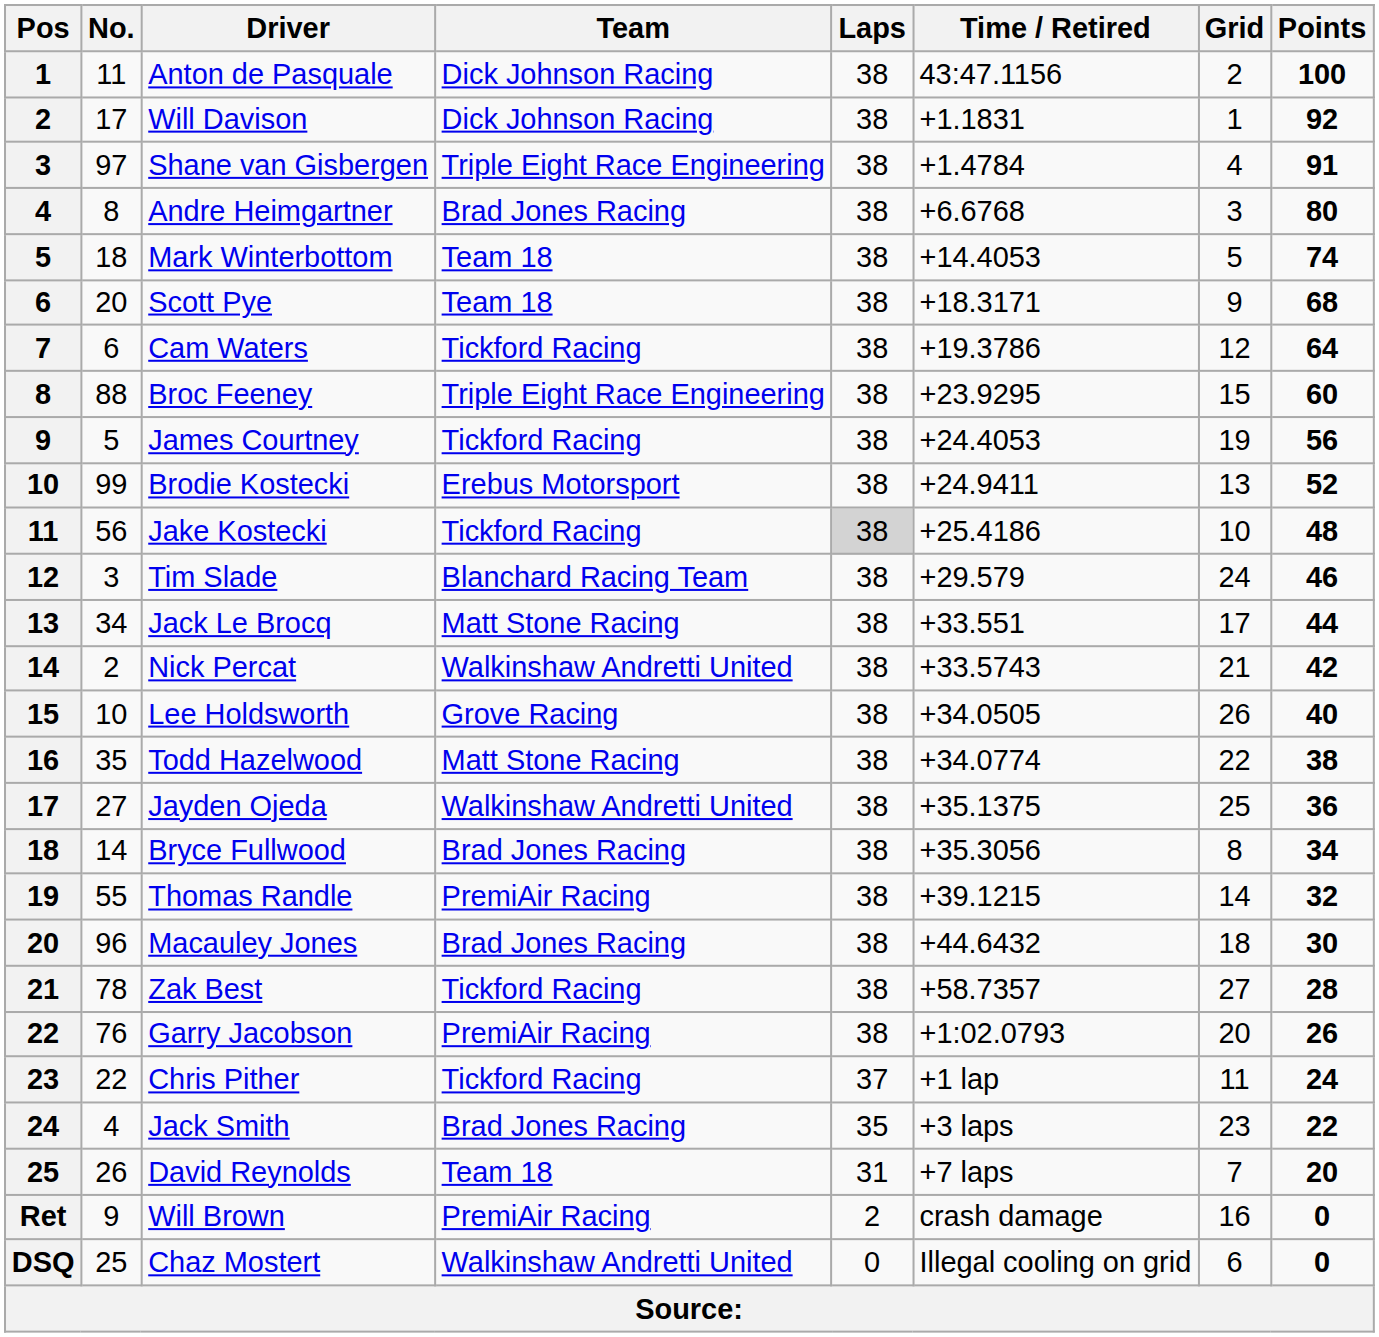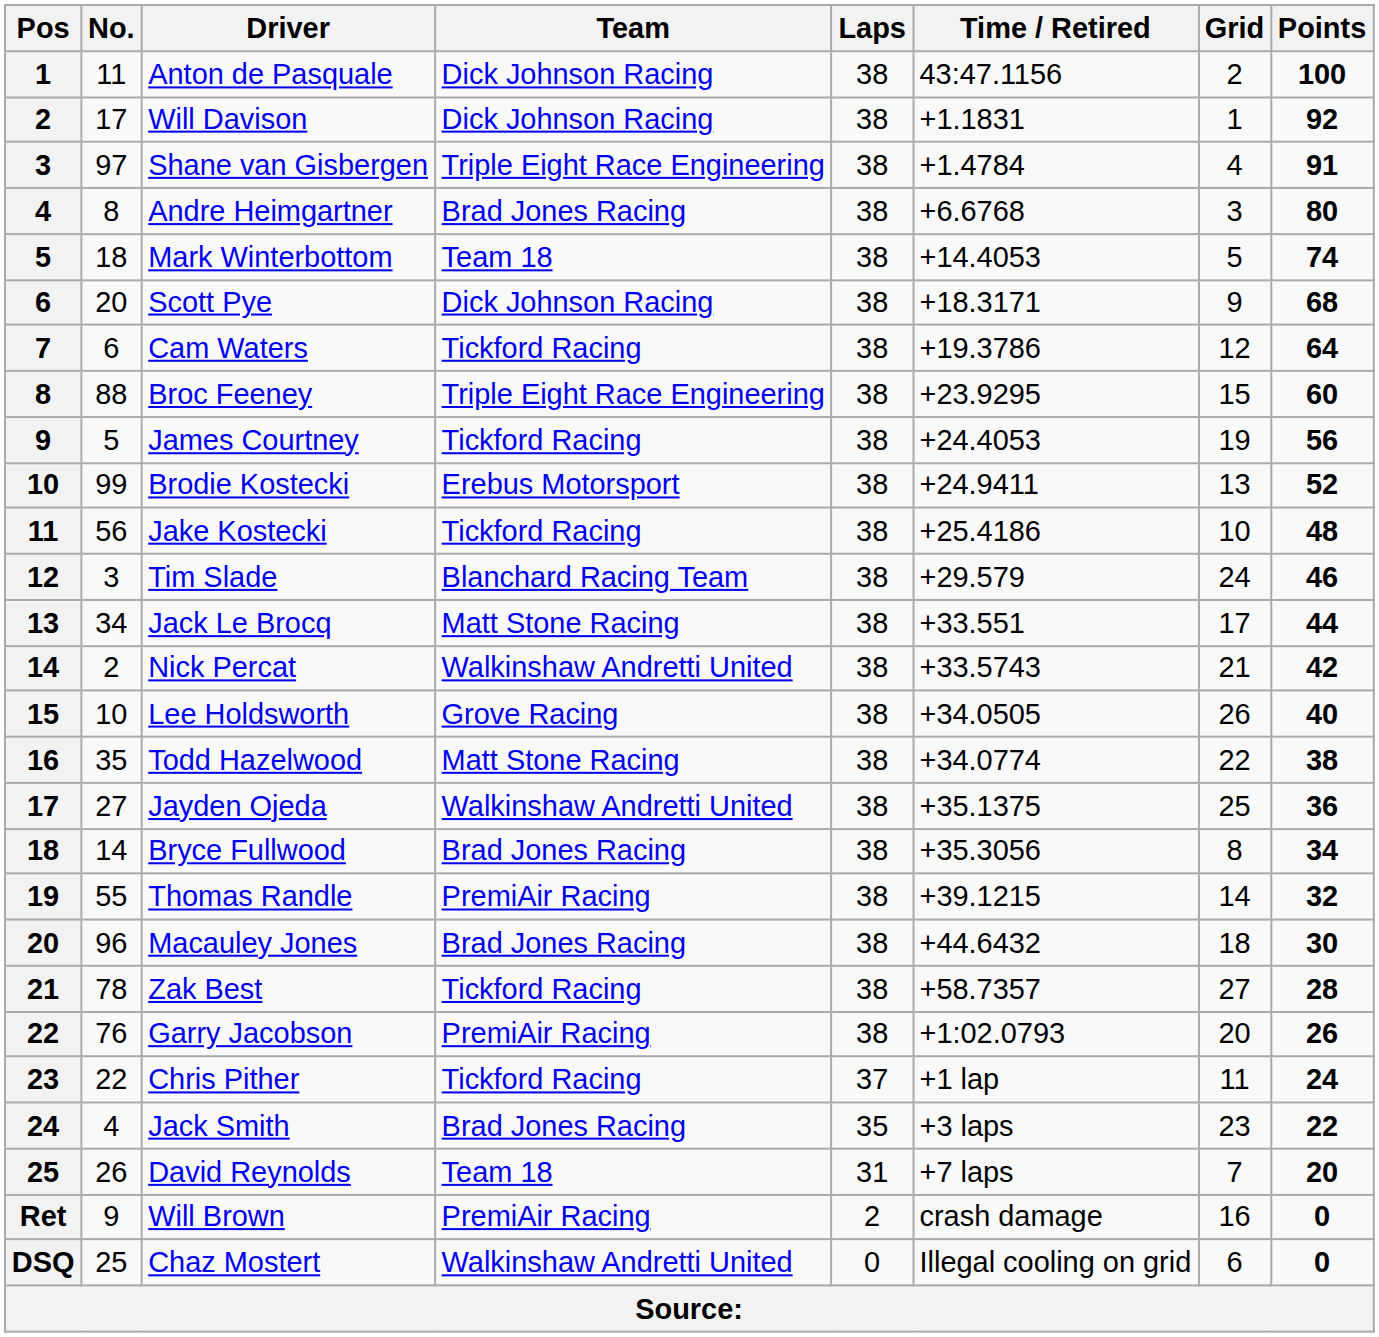 <table class="wikitable" style="font-size:90%;">
 <tr>
 <th>Pos</th>
 <th>No.</th>
 <th>Driver</th>
 <th>Team</th>
 <th>Laps</th>
 <th>Time / Retired</th>
 <th>Grid</th>
 <th>Points</th>
 </tr>
 <tr>
 <th>1</th>
 <td align="center">11</td>
 <td> <a href='#'>Anton de Pasquale</a></td>
 <td><a href='#'>Dick Johnson Racing</a></td>
 <td align="center">38</td>
 <td>43:47.1156</td>
 <td align="center">2</td>
 <td align="center"><strong>100</strong></td>
 </tr>
 <tr>
 <th>2</th>
 <td align="center">17</td>
 <td> <a href='#'>Will Davison</a></td>
 <td><a href='#'>Dick Johnson Racing</a></td>
 <td align="center">38</td>
 <td>+1.1831</td>
 <td align="center">1</td>
 <td align="center"><strong>92</strong></td>
 </tr>
 <tr>
 <th>3</th>
 <td align="center">97</td>
 <td> <a href='#'>Shane van Gisbergen</a></td>
 <td><a href='#'>Triple Eight Race Engineering</a></td>
 <td align="center">38</td>
 <td>+1.4784</td>
 <td align="center">4</td>
 <td align="center"><strong>91</strong></td>
 </tr>
 <tr>
 <th>4</th>
 <td align="center">8</td>
 <td> <a href='#'>Andre Heimgartner</a></td>
 <td><a href='#'>Brad Jones Racing</a></td>
 <td align="center">38</td>
 <td>+6.6768</td>
 <td align="center">3</td>
 <td align="center"><strong>80</strong></td>
 </tr>
 <tr>
 <th>5</th>
 <td align="center">18</td>
 <td> <a href='#'>Mark Winterbottom</a></td>
 <td><a href='#'>Team 18</a></td>
 <td align="center">38</td>
 <td>+14.4053</td>
 <td align="center">5</td>
 <td align="center"><strong>74</strong></td>
 </tr>
 <tr>
 <th>6</th>
 <td align="center">20</td>
 <td> <a href='#'>Scott Pye</a></td>
-<td><a href='#'>Team 18</a></td>
+<td><a href='#'>Dick Johnson Racing</a></td>
 <td align="center">38</td>
 <td>+18.3171</td>
 <td align="center">9</td>
 <td align="center"><strong>68</strong></td>
 </tr>
 <tr>
 <th>7</th>
 <td align="center">6</td>
 <td> <a href='#'>Cam Waters</a></td>
 <td><a href='#'>Tickford Racing</a></td>
 <td align="center">38</td>
 <td>+19.3786</td>
 <td align="center">12</td>
 <td align="center"><strong>64</strong></td>
 </tr>
 <tr>
 <th>8</th>
 <td align="center">88</td>
 <td> <a href='#'>Broc Feeney</a></td>
 <td><a href='#'>Triple Eight Race Engineering</a></td>
 <td align="center">38</td>
 <td>+23.9295</td>
 <td align="center">15</td>
 <td align="center"><strong>60</strong></td>
 </tr>
 <tr>
 <th>9</th>
 <td align="center">5</td>
 <td> <a href='#'>James Courtney</a></td>
 <td><a href='#'>Tickford Racing</a></td>
 <td align="center">38</td>
 <td>+24.4053</td>
 <td align="center">19</td>
 <td align="center"><strong>56</strong></td>
 </tr>
 <tr>
 <th>10</th>
 <td align="center">99</td>
 <td> <a href='#'>Brodie Kostecki</a></td>
 <td><a href='#'>Erebus Motorsport</a></td>
 <td align="center">38</td>
 <td>+24.9411</td>
 <td align="center">13</td>
 <td align="center"><strong>52</strong></td>
 </tr>
 <tr>
 <th>11</th>
 <td align="center">56</td>
 <td> <a href='#'>Jake Kostecki</a></td>
 <td><a href='#'>Tickford Racing</a></td>
-<td align="center" style="background: lightgrey;">38</td>
+<td align="center">38</td>
 <td>+25.4186</td>
 <td align="center">10</td>
 <td align="center"><strong>48</strong></td>
 </tr>
 <tr>
 <th>12</th>
 <td align="center">3</td>
 <td> <a href='#'>Tim Slade</a></td>
 <td><a href='#'>Blanchard Racing Team</a></td>
 <td align="center">38</td>
 <td>+29.579</td>
 <td align="center">24</td>
 <td align="center"><strong>46</strong></td>
 </tr>
 <tr>
 <th>13</th>
 <td align="center">34</td>
 <td> <a href='#'>Jack Le Brocq</a></td>
 <td><a href='#'>Matt Stone Racing</a></td>
 <td align="center">38</td>
 <td>+33.551</td>
 <td align="center">17</td>
 <td align="center"><strong>44</strong></td>
 </tr>
 <tr>
 <th>14</th>
 <td align="center">2</td>
 <td> <a href='#'>Nick Percat</a></td>
 <td><a href='#'>Walkinshaw Andretti United</a></td>
 <td align="center">38</td>
 <td>+33.5743</td>
 <td align="center">21</td>
 <td align="center"><strong>42</strong></td>
 </tr>
 <tr>
 <th>15</th>
 <td align="center">10</td>
 <td> <a href='#'>Lee Holdsworth</a></td>
 <td><a href='#'>Grove Racing</a></td>
 <td align="center">38</td>
 <td>+34.0505</td>
 <td align="center">26</td>
 <td align="center"><strong>40</strong></td>
 </tr>
 <tr>
 <th>16</th>
 <td align="center">35</td>
 <td> <a href='#'>Todd Hazelwood</a></td>
 <td><a href='#'>Matt Stone Racing</a></td>
 <td align="center">38</td>
 <td>+34.0774</td>
 <td align="center">22</td>
 <td align="center"><strong>38</strong></td>
 </tr>
 <tr>
 <th>17</th>
 <td align="center">27</td>
 <td> <a href='#'>Jayden Ojeda</a></td>
 <td><a href='#'>Walkinshaw Andretti United</a></td>
 <td align="center">38</td>
 <td>+35.1375</td>
 <td align="center">25</td>
 <td align="center"><strong>36</strong></td>
 </tr>
 <tr>
 <th>18</th>
 <td align="center">14</td>
 <td> <a href='#'>Bryce Fullwood</a></td>
 <td><a href='#'>Brad Jones Racing</a></td>
 <td align="center">38</td>
 <td>+35.3056</td>
 <td align="center">8</td>
 <td align="center"><strong>34</strong></td>
 </tr>
 <tr>
 <th>19</th>
 <td align="center">55</td>
 <td> <a href='#'>Thomas Randle</a></td>
 <td><a href='#'>PremiAir Racing</a></td>
 <td align="center">38</td>
 <td>+39.1215</td>
 <td align="center">14</td>
 <td align="center"><strong>32</strong></td>
 </tr>
 <tr>
 <th>20</th>
 <td align="center">96</td>
 <td> <a href='#'>Macauley Jones</a></td>
 <td><a href='#'>Brad Jones Racing</a></td>
 <td align="center">38</td>
 <td>+44.6432</td>
 <td align="center">18</td>
 <td align="center"><strong>30</strong></td>
 </tr>
 <tr>
 <th>21</th>
 <td align="center">78</td>
 <td> <a href='#'>Zak Best</a></td>
 <td><a href='#'>Tickford Racing</a></td>
 <td align="center">38</td>
 <td>+58.7357</td>
 <td align="center">27</td>
 <td align="center"><strong>28</strong></td>
 </tr>
 <tr>
 <th>22</th>
 <td align="center">76</td>
 <td> <a href='#'>Garry Jacobson</a></td>
 <td><a href='#'>PremiAir Racing</a></td>
 <td align="center">38</td>
 <td>+1:02.0793</td>
 <td align="center">20</td>
 <td align="center"><strong>26</strong></td>
 </tr>
 <tr>
 <th>23</th>
 <td align="center">22</td>
 <td> <a href='#'>Chris Pither</a></td>
 <td><a href='#'>Tickford Racing</a></td>
 <td align="center">37</td>
 <td>+1 lap</td>
 <td align="center">11</td>
 <td align="center"><strong>24</strong></td>
 </tr>
 <tr>
 <th>24</th>
 <td align="center">4</td>
 <td> <a href='#'>Jack Smith</a></td>
 <td><a href='#'>Brad Jones Racing</a></td>
 <td align="center">35</td>
 <td>+3 laps</td>
 <td align="center">23</td>
 <td align="center"><strong>22</strong></td>
 </tr>
 <tr>
 <th>25</th>
 <td align="center">26</td>
 <td> <a href='#'>David Reynolds</a></td>
 <td><a href='#'>Team 18</a></td>
 <td align="center">31</td>
 <td>+7 laps</td>
 <td align="center">7</td>
 <td align="center"><strong>20</strong></td>
 </tr>
 <tr>
 <th>Ret</th>
 <td align="center">9</td>
 <td> <a href='#'>Will Brown</a></td>
 <td><a href='#'>PremiAir Racing</a></td>
 <td align="center">2</td>
 <td>crash damage</td>
 <td align="center">16</td>
 <td align="center"><strong>0</strong></td>
 </tr>
 <tr>
 <th>DSQ</th>
 <td align="center">25</td>
 <td> <a href='#'>Chaz Mostert</a></td>
 <td><a href='#'>Walkinshaw Andretti United</a></td>
 <td align="center">0</td>
 <td>Illegal cooling on grid</td>
 <td align="center">6</td>
 <td align="center"><strong>0</strong></td>
 </tr>
 <tr>
 <th colspan=9>Source:</th>
 </tr>
 </table>
